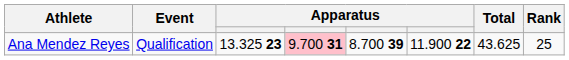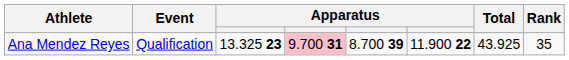 <table class="wikitable" style="font-size:90%">
 <tr>
 <th rowspan=2>Athlete</th>
 <th rowspan=2>Event</th>
 <th colspan =4>Apparatus</th>
 <th rowspan=2>Total</th>
 <th rowspan=2>Rank</th>
 </tr>
 <tr style="font-size:95%">
 <th></th>
 <th></th>
 <th></th>
 <th></th>
 </tr>
 <tr align=center>
 <td align=left><a href='#'>Ana Mendez Reyes</a></td>
 <td align=left><a href='#'>Qualification</a></td>
 <td>13.325	<strong>23	</strong></td>
 <td style="background: pink;">9.700	<strong>31</strong></td>
 <td>8.700	<strong>39</strong></td>
 <td>11.900	<strong>22</strong></td>
-<td>43.625</td>
-<td>25</td>
+<td>43.925</td>
+<td>35</td>
 </tr>
 </table>
